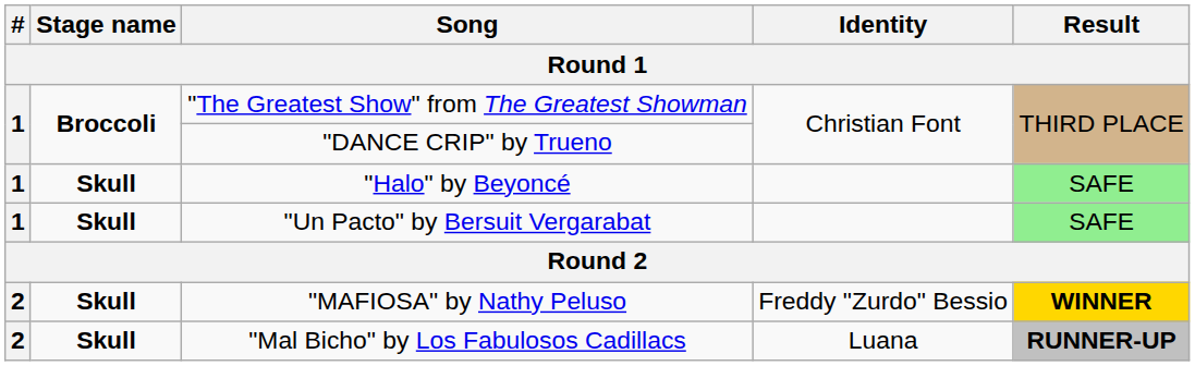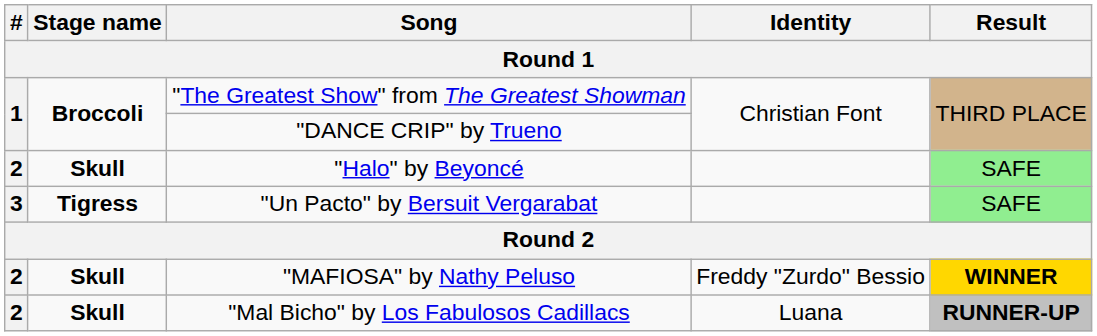 <table class="wikitable plainrowheaders" style="text-align: center;">
 <tr>
 <th>#</th>
 <th>Stage name</th>
 <th>Song</th>
 <th>Identity</th>
 <th>Result</th>
 </tr>
 <tr>
 <th colspan=5>Round 1</th>
 </tr>
 <tr>
 <th rowspan="2"><strong>1</strong></th>
 <td rowspan="2"><strong>Broccoli</strong></td>
 <td>"<a href='#'>The Greatest Show</a>" from <em><a href='#'>The Greatest Showman</a></em></td>
 <td rowspan="2">Christian Font</td>
 <td rowspan="2" bgcolor="tan">THIRD PLACE</td>
 </tr>
 <tr>
 <td>"DANCE CRIP" by <a href='#'>Trueno</a></td>
 </tr>
 <tr>
-<th><strong>1</strong></th>
+<th><strong>2</strong></th>
 <td><strong>Skull</strong></td>
 <td>"<a href='#'>Halo</a>" by <a href='#'>Beyoncé</a></td>
 <td></td>
 <td bgcolor=lightgreen>SAFE</td>
 </tr>
 <tr>
-<th><strong>1</strong></th>
-<td><strong>Skull</strong></td>
+<th><strong>3</strong></th>
+<td><strong>Tigress</strong></td>
 <td>"Un Pacto" by <a href='#'>Bersuit Vergarabat</a></td>
 <td></td>
 <td bgcolor="lightgreen">SAFE</td>
 </tr>
 <tr>
 <th colspan=5>Round 2</th>
 </tr>
 <tr>
 <th><strong>2</strong></th>
 <td><strong>Skull</strong></td>
 <td>"MAFIOSA" by <a href='#'>Nathy Peluso</a></td>
 <td>Freddy "Zurdo" Bessio</td>
 <td bgcolor=gold><strong>WINNER</strong></td>
 </tr>
 <tr>
 <th><strong>2</strong></th>
 <td><strong>Skull</strong></td>
 <td>"Mal Bicho" by <a href='#'>Los Fabulosos Cadillacs</a></td>
 <td>Luana</td>
 <td bgcolor=silver><strong>RUNNER-UP</strong></td>
 </tr>
 </table>
